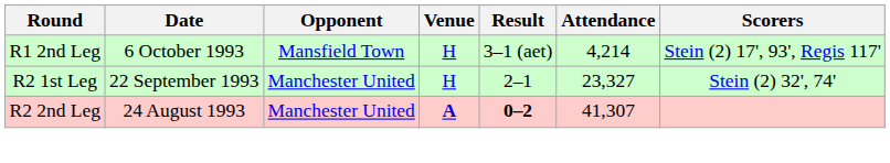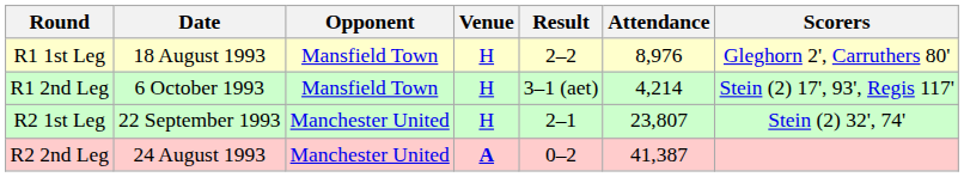 <table class="wikitable" style="font-size:100%; text-align:center">
 <tr>
 <th>Round</th>
 <th>Date</th>
 <th>Opponent</th>
 <th>Venue</th>
 <th>Result</th>
 <th>Attendance</th>
 <th>Scorers</th>
+</tr>
+<tr style="background-color: #FFFFCC;">
+<td>R1 1st Leg</td>
+<td>18 August 1993</td>
+<td><a href='#'>Mansfield Town</a></td>
+<td><a href='#'>H</a></td>
+<td>2–2</td>
+<td>8,976</td>
+<td><a href='#'>Gleghorn</a> 2', <a href='#'>Carruthers</a> 80'</td>
 </tr>
 <tr style="background-color: #CCFFCC;">
 <td>R1 2nd Leg</td>
 <td>6 October 1993</td>
 <td><a href='#'>Mansfield Town</a></td>
 <td><a href='#'>H</a></td>
 <td>3–1 (aet)</td>
 <td>4,214</td>
 <td><a href='#'>Stein</a> (2) 17', 93', <a href='#'>Regis</a> 117'</td>
 </tr>
 <tr style="background-color: #CCFFCC;">
 <td>R2 1st Leg</td>
 <td>22 September 1993</td>
 <td><a href='#'>Manchester United</a></td>
 <td><a href='#'>H</a></td>
 <td>2–1</td>
-<td>23,327</td>
+<td>23,807</td>
 <td><a href='#'>Stein</a> (2) 32', 74'</td>
 </tr>
 <tr style="background-color: #FFCCCC;">
 <td>R2 2nd Leg</td>
 <td>24 August 1993</td>
 <td><a href='#'>Manchester United</a></td>
 <td><strong><a href='#'>A</a></strong></td>
-<td><strong>0–2</strong></td>
-<td>41,307</td>
+<td>0–2</td>
+<td>41,387</td>
 <td></td>
 </tr>
 </table>
